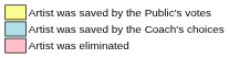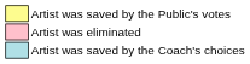 <table class="toccolours" style="font-size: 90%; white-space: nowrap;">
 <tr>
 <td style="background:#fdfc8f; border:1px solid black;">      </td>
 <td>Artist was saved by the Public's votes</td>
 </tr>
 <tr>
+<td style="background:pink; border:1px solid black;">      </td>
+<td>Artist was eliminated</td>
+</tr>
+<tr>
 <td style="background:#b0e0e6; border:1px solid black;">      </td>
 <td>Artist was saved by the Coach's choices</td>
 </tr>
-<tr>
-<td style="background:pink; border:1px solid black;">      </td>
-<td>Artist was eliminated</td>
-</tr>
 </table>
